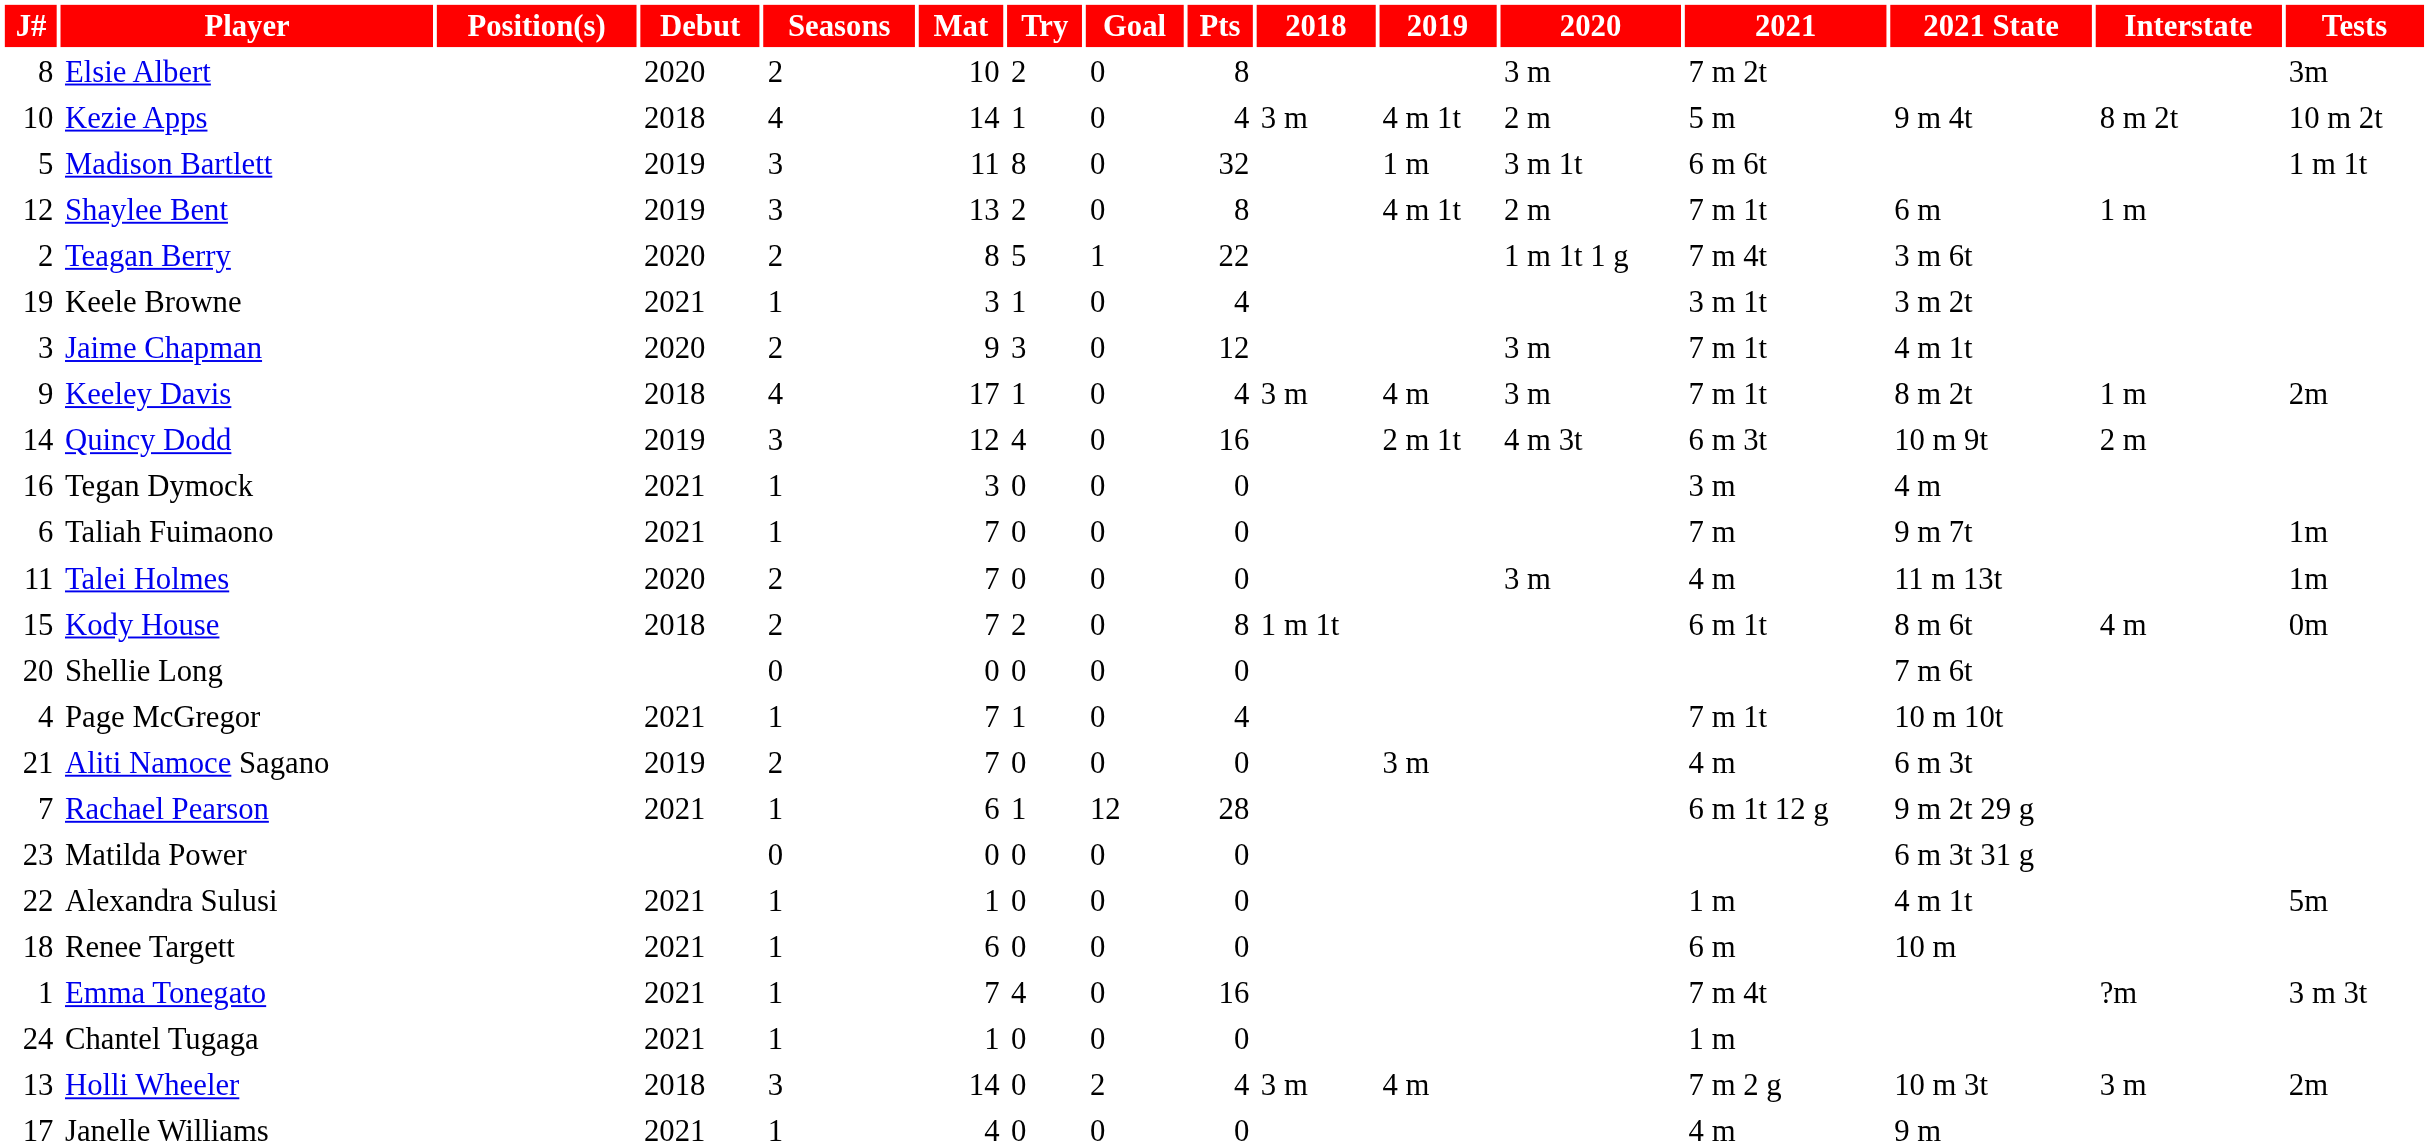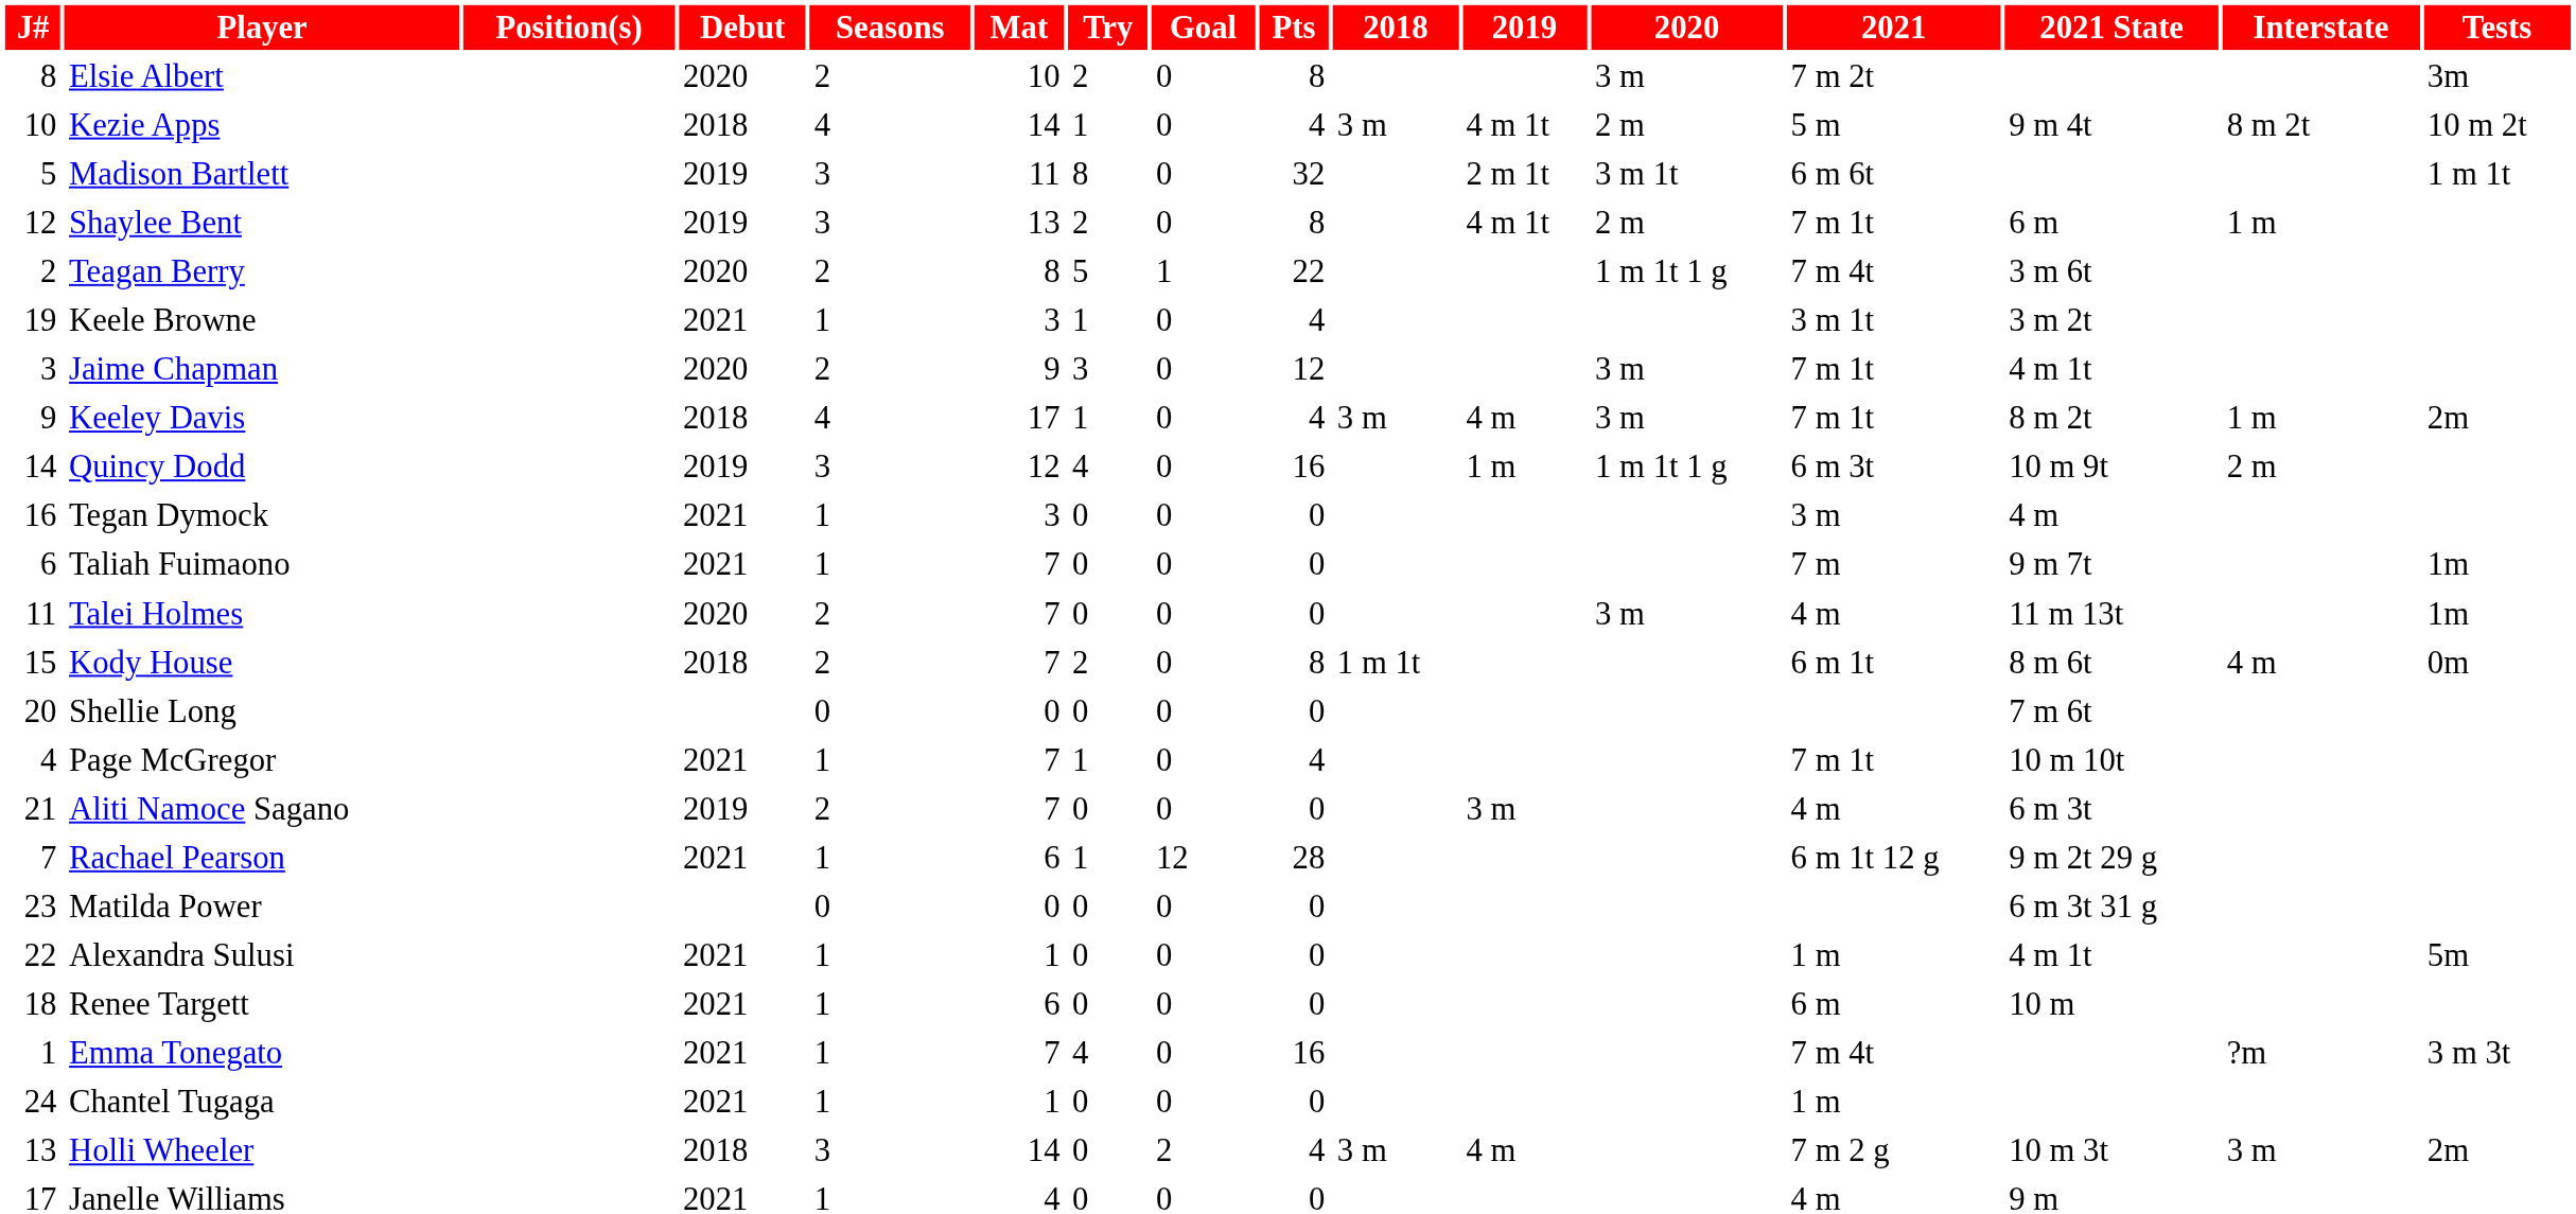 <table class="sortable" border="0" cellspacing="2" cellpadding="2" style="width:100%;" style="text-align:center;">
 <tr style="background:#FF0000; color:white">
 <th>J#</th>
 <th>Player</th>
 <th>Position(s)</th>
 <th>Debut</th>
 <th>Seasons</th>
 <th>Mat</th>
 <th>Try</th>
 <th>Goal</th>
 <th>Pts</th>
 <th>2018</th>
 <th>2019</th>
 <th>2020</th>
 <th>2021</th>
 <th>2021 State</th>
 <th>Interstate</th>
 <th>Tests</th>
 </tr>
 <tr>
 <td align=right>8</td>
 <td align=left><a href='#'>Elsie Albert</a></td>
 <td></td>
 <td>2020</td>
 <td>2</td>
 <td align=right>10</td>
 <td>2</td>
 <td>0</td>
 <td align=right>8</td>
 <td></td>
 <td></td>
 <td align=left> 3 m</td>
 <td align=left> 7 m 2t</td>
 <td></td>
 <td></td>
 <td align=left> 3m</td>
 </tr>
 <tr>
 <td align=right>10</td>
 <td align=left><a href='#'>Kezie Apps</a></td>
 <td></td>
 <td>2018</td>
 <td>4</td>
 <td align=right>14</td>
 <td>1</td>
 <td>0</td>
 <td align=right>4</td>
 <td align=left> 3 m</td>
 <td align=left> 4 m 1t</td>
 <td align=left> 2 m</td>
 <td align=left> 5 m</td>
 <td align=left> 9 m 4t</td>
 <td align=left> 8 m 2t</td>
 <td align=left> 10 m 2t</td>
 </tr>
 <tr>
 <td align=right>5</td>
 <td align=left><a href='#'>Madison Bartlett</a></td>
 <td></td>
 <td>2019</td>
 <td>3</td>
 <td align=right>11</td>
 <td>8</td>
 <td>0</td>
 <td align=right>32</td>
 <td></td>
-<td align=left> 1 m</td>
+<td align=left> 2 m 1t</td>
 <td align=left> 3 m 1t</td>
 <td align=left> 6 m 6t</td>
 <td></td>
 <td></td>
 <td align=left> 1 m 1t</td>
 </tr>
 <tr>
 <td align=right>12</td>
 <td align=left><a href='#'>Shaylee Bent</a></td>
 <td></td>
 <td>2019</td>
 <td>3</td>
 <td align=right>13</td>
 <td>2</td>
 <td>0</td>
 <td align=right>8</td>
 <td></td>
 <td align=left> 4 m 1t</td>
 <td align=left> 2 m</td>
 <td align=left> 7 m 1t</td>
 <td align=left> 6 m</td>
 <td align=left> 1 m</td>
 <td></td>
 </tr>
 <tr>
 <td align=right>2</td>
 <td align=left><a href='#'>Teagan Berry</a></td>
 <td></td>
 <td>2020</td>
 <td>2</td>
 <td align=right>8</td>
 <td>5</td>
 <td>1</td>
 <td align=right>22</td>
 <td></td>
 <td></td>
 <td align=left> 1 m 1t 1 g</td>
 <td align=left> 7 m 4t</td>
 <td align=left> 3 m 6t</td>
 <td></td>
 <td></td>
 </tr>
 <tr>
 <td align=right>19</td>
 <td align=left>Keele Browne</td>
 <td></td>
 <td>2021</td>
 <td>1</td>
 <td align=right>3</td>
 <td>1</td>
 <td>0</td>
 <td align=right>4</td>
 <td></td>
 <td></td>
 <td></td>
 <td align=left> 3 m 1t</td>
 <td align=left> 3 m 2t</td>
 <td></td>
 <td></td>
 </tr>
 <tr>
 <td align=right>3</td>
 <td align=left><a href='#'>Jaime Chapman</a></td>
 <td></td>
 <td>2020</td>
 <td>2</td>
 <td align=right>9</td>
 <td>3</td>
 <td>0</td>
 <td align=right>12</td>
 <td></td>
 <td></td>
 <td align=left> 3 m</td>
 <td align=left> 7 m 1t</td>
 <td align=left> 4 m 1t</td>
 <td></td>
 <td></td>
 </tr>
 <tr>
 <td align=right>9</td>
 <td align=left><a href='#'>Keeley Davis</a></td>
 <td></td>
 <td>2018</td>
 <td>4</td>
 <td align=right>17</td>
 <td>1</td>
 <td>0</td>
 <td align=right>4</td>
 <td align=left> 3 m</td>
 <td align=left> 4 m</td>
 <td align=left> 3 m</td>
 <td align=left> 7 m 1t</td>
 <td align=left> 8 m 2t</td>
 <td align=left> 1 m</td>
 <td align=left> 2m</td>
 </tr>
 <tr>
 <td align=right>14</td>
 <td align=left><a href='#'>Quincy Dodd</a></td>
 <td></td>
 <td>2019</td>
 <td>3</td>
 <td align=right>12</td>
 <td>4</td>
 <td>0</td>
 <td align=right>16</td>
 <td></td>
-<td align=left> 2 m 1t</td>
-<td align=left> 4 m 3t</td>
+<td align=left> 1 m</td>
+<td align=left> 1 m 1t 1 g</td>
 <td align=left> 6 m 3t</td>
 <td align=left> 10 m 9t</td>
 <td align=left> 2 m</td>
 <td></td>
 </tr>
 <tr>
 <td align=right>16</td>
 <td align=left>Tegan Dymock</td>
 <td></td>
 <td>2021</td>
 <td>1</td>
 <td align=right>3</td>
 <td>0</td>
 <td>0</td>
 <td align=right>0</td>
 <td></td>
 <td></td>
 <td></td>
 <td align=left> 3 m</td>
 <td align=left> 4 m</td>
 <td></td>
 <td></td>
 </tr>
 <tr>
 <td align=right>6</td>
 <td align=left>Taliah Fuimaono</td>
 <td></td>
 <td>2021</td>
 <td>1</td>
 <td align=right>7</td>
 <td>0</td>
 <td>0</td>
 <td align=right>0</td>
 <td></td>
 <td></td>
 <td></td>
 <td align=left> 7 m</td>
 <td align=left> 9 m 7t</td>
 <td></td>
 <td align=left> 1m</td>
 </tr>
 <tr>
 <td align=right>11</td>
 <td align=left><a href='#'>Talei Holmes</a></td>
 <td></td>
 <td>2020</td>
 <td>2</td>
 <td align=right>7</td>
 <td>0</td>
 <td>0</td>
 <td align=right>0</td>
 <td></td>
 <td></td>
 <td align=left> 3 m</td>
 <td align=left> 4 m</td>
 <td align=left> 11 m 13t</td>
 <td></td>
 <td align=left> 1m</td>
 </tr>
 <tr>
 <td align=right>15</td>
 <td align=left><a href='#'>Kody House</a></td>
 <td></td>
 <td>2018</td>
 <td>2</td>
 <td align=right>7</td>
 <td>2</td>
 <td>0</td>
 <td align=right>8</td>
 <td align=left> 1 m 1t</td>
 <td></td>
 <td></td>
 <td align=left> 6 m 1t</td>
 <td align=left> 8 m 6t</td>
 <td align=left> 4 m</td>
 <td align=left> 0m</td>
 </tr>
 <tr>
 <td align=right>20</td>
 <td align=left>Shellie Long</td>
 <td></td>
 <td></td>
 <td>0</td>
 <td align=right>0</td>
 <td>0</td>
 <td>0</td>
 <td align=right>0</td>
 <td></td>
 <td></td>
 <td></td>
 <td></td>
 <td align=left> 7 m 6t</td>
 <td></td>
 <td></td>
 </tr>
 <tr>
 <td align=right>4</td>
 <td align=left>Page McGregor</td>
 <td></td>
 <td>2021</td>
 <td>1</td>
 <td align=right>7</td>
 <td>1</td>
 <td>0</td>
 <td align=right>4</td>
 <td></td>
 <td></td>
 <td></td>
 <td align=left> 7 m 1t</td>
 <td align=left> 10 m 10t</td>
 <td></td>
 <td></td>
 </tr>
 <tr>
 <td align=right>21</td>
 <td align=left><a href='#'>Aliti Namoce</a> Sagano</td>
 <td></td>
 <td>2019</td>
 <td>2</td>
 <td align=right>7</td>
 <td>0</td>
 <td>0</td>
 <td align=right>0</td>
 <td></td>
 <td align=left> 3 m</td>
 <td></td>
 <td align=left> 4 m</td>
 <td align=left> 6 m 3t</td>
 <td></td>
 <td></td>
 </tr>
 <tr>
 <td align=right>7</td>
 <td align=left><a href='#'>Rachael Pearson</a></td>
 <td></td>
 <td>2021</td>
 <td>1</td>
 <td align=right>6</td>
 <td>1</td>
 <td>12</td>
 <td align=right>28</td>
 <td></td>
 <td></td>
 <td></td>
 <td align=left> 6 m 1t 12 g</td>
 <td align=left> 9 m 2t 29 g</td>
 <td></td>
 <td></td>
 </tr>
 <tr>
 <td align=right>23</td>
 <td align=left>Matilda Power</td>
 <td></td>
 <td></td>
 <td>0</td>
 <td align=right>0</td>
 <td>0</td>
 <td>0</td>
 <td align=right>0</td>
 <td></td>
 <td></td>
 <td></td>
 <td></td>
 <td align=left> 6 m 3t 31 g</td>
 <td></td>
 <td></td>
 </tr>
 <tr>
 <td align=right>22</td>
 <td align=left>Alexandra Sulusi</td>
 <td></td>
 <td>2021</td>
 <td>1</td>
 <td align=right>1</td>
 <td>0</td>
 <td>0</td>
 <td align=right>0</td>
 <td></td>
 <td></td>
 <td></td>
 <td align=left> 1 m</td>
 <td align=left> 4 m 1t</td>
 <td></td>
 <td align=left> 5m</td>
 </tr>
 <tr>
 <td align=right>18</td>
 <td align=left>Renee Targett</td>
 <td></td>
 <td>2021</td>
 <td>1</td>
 <td align=right>6</td>
 <td>0</td>
 <td>0</td>
 <td align=right>0</td>
 <td></td>
 <td></td>
 <td></td>
 <td align=left> 6 m</td>
 <td align=left> 10 m</td>
 <td></td>
 <td></td>
 </tr>
 <tr>
 <td align=right>1</td>
 <td align=left><a href='#'>Emma Tonegato</a></td>
 <td></td>
 <td>2021</td>
 <td>1</td>
 <td align=right>7</td>
 <td>4</td>
 <td>0</td>
 <td align=right>16</td>
 <td></td>
 <td></td>
 <td></td>
 <td align=left> 7 m 4t</td>
 <td></td>
 <td align=left> ?m</td>
 <td align=left> 3 m 3t</td>
 </tr>
 <tr>
 <td align=right>24</td>
 <td align=left>Chantel Tugaga</td>
 <td></td>
 <td>2021</td>
 <td>1</td>
 <td align=right>1</td>
 <td>0</td>
 <td>0</td>
 <td align=right>0</td>
 <td></td>
 <td></td>
 <td></td>
 <td align=left> 1 m</td>
 <td></td>
 <td></td>
 <td></td>
 </tr>
 <tr>
 <td align=right>13</td>
 <td align=left><a href='#'>Holli Wheeler</a></td>
 <td></td>
 <td>2018</td>
 <td>3</td>
 <td align=right>14</td>
 <td>0</td>
 <td>2</td>
 <td align=right>4</td>
 <td align=left> 3 m</td>
 <td align=left> 4 m</td>
 <td></td>
 <td align=left> 7 m 2 g</td>
 <td align=left> 10 m 3t</td>
 <td align=left> 3 m</td>
 <td align=left> 2m</td>
 </tr>
 <tr>
 <td align=right>17</td>
 <td align=left>Janelle Williams</td>
 <td></td>
 <td>2021</td>
 <td>1</td>
 <td align=right>4</td>
 <td>0</td>
 <td>0</td>
 <td align=right>0</td>
 <td></td>
 <td></td>
 <td></td>
 <td align=left> 4 m</td>
 <td align=left> 9 m</td>
 <td></td>
 <td></td>
 </tr>
 </table>
